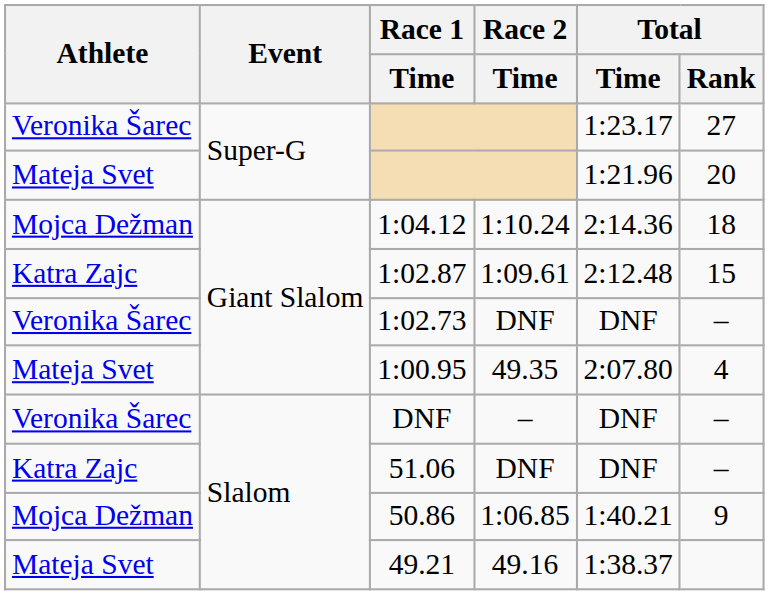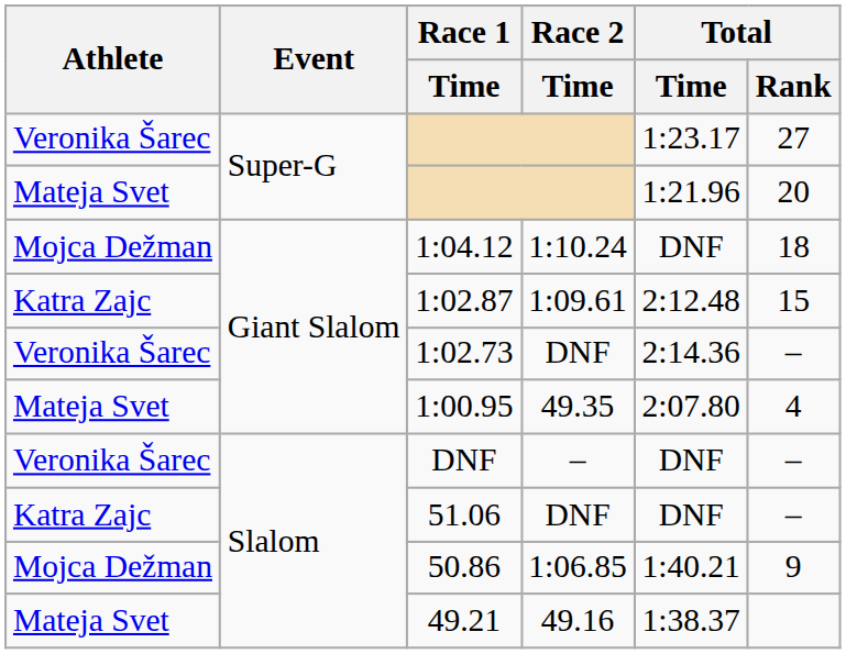 <table class="wikitable" style="font-size:90%">
 <tr>
 <th rowspan="2">Athlete</th>
 <th rowspan="2">Event</th>
 <th>Race 1</th>
 <th>Race 2</th>
 <th colspan="2">Total</th>
 </tr>
 <tr>
 <th>Time</th>
 <th>Time</th>
 <th>Time</th>
 <th>Rank</th>
 </tr>
 <tr>
 <td><a href='#'>Veronika Šarec</a></td>
 <td rowspan="2">Super-G</td>
 <td colspan="2" bgcolor="wheat"></td>
 <td align="center">1:23.17</td>
 <td align="center">27</td>
 </tr>
 <tr>
 <td><a href='#'>Mateja Svet</a></td>
 <td colspan="2" bgcolor="wheat"></td>
 <td align="center">1:21.96</td>
 <td align="center">20</td>
 </tr>
 <tr>
 <td><a href='#'>Mojca Dežman</a></td>
 <td rowspan="4">Giant Slalom</td>
 <td align="center">1:04.12</td>
 <td align="center">1:10.24</td>
-<td align="center">2:14.36</td>
+<td align="center">DNF</td>
 <td align="center">18</td>
 </tr>
 <tr>
 <td><a href='#'>Katra Zajc</a></td>
 <td align="center">1:02.87</td>
 <td align="center">1:09.61</td>
 <td align="center">2:12.48</td>
 <td align="center">15</td>
 </tr>
 <tr>
 <td><a href='#'>Veronika Šarec</a></td>
 <td align="center">1:02.73</td>
 <td align="center">DNF</td>
-<td align="center">DNF</td>
+<td align="center">2:14.36</td>
 <td align="center">–</td>
 </tr>
 <tr>
 <td><a href='#'>Mateja Svet</a></td>
 <td align="center">1:00.95</td>
 <td align="center">49.35</td>
 <td align="center">2:07.80</td>
 <td align="center">4</td>
 </tr>
 <tr>
 <td><a href='#'>Veronika Šarec</a></td>
 <td rowspan="4">Slalom</td>
 <td align="center">DNF</td>
 <td align="center">–</td>
 <td align="center">DNF</td>
 <td align="center">–</td>
 </tr>
 <tr>
 <td><a href='#'>Katra Zajc</a></td>
 <td align="center">51.06</td>
 <td align="center">DNF</td>
 <td align="center">DNF</td>
 <td align="center">–</td>
 </tr>
 <tr>
 <td><a href='#'>Mojca Dežman</a></td>
 <td align="center">50.86</td>
 <td align="center">1:06.85</td>
 <td align="center">1:40.21</td>
 <td align="center">9</td>
 </tr>
 <tr>
 <td><a href='#'>Mateja Svet</a></td>
 <td align="center">49.21</td>
 <td align="center">49.16</td>
 <td align="center">1:38.37</td>
 <td align="center"></td>
 </tr>
 </table>
